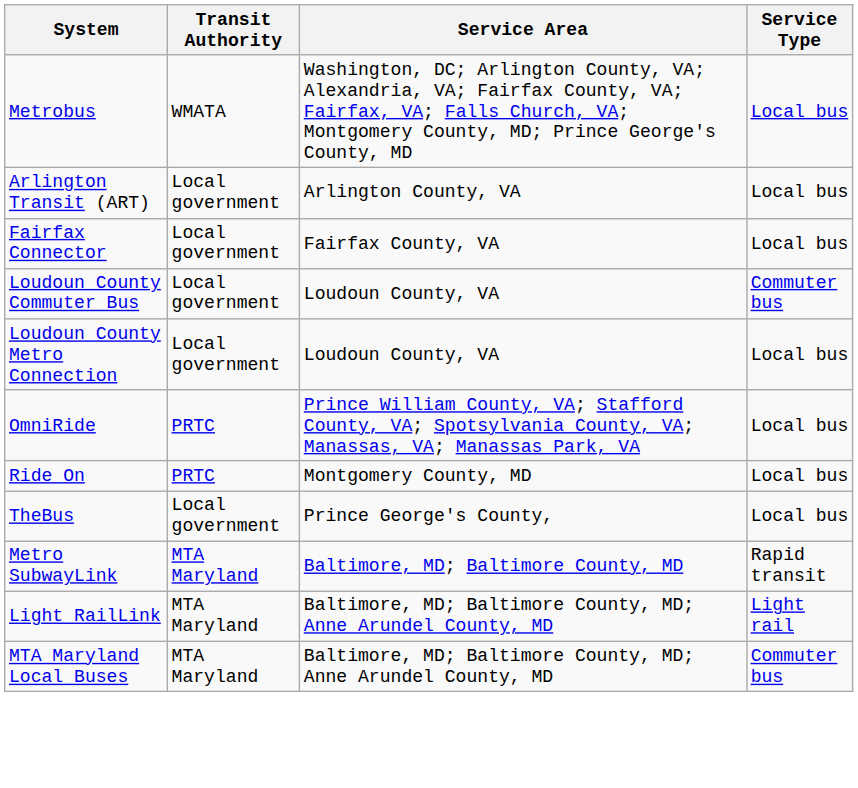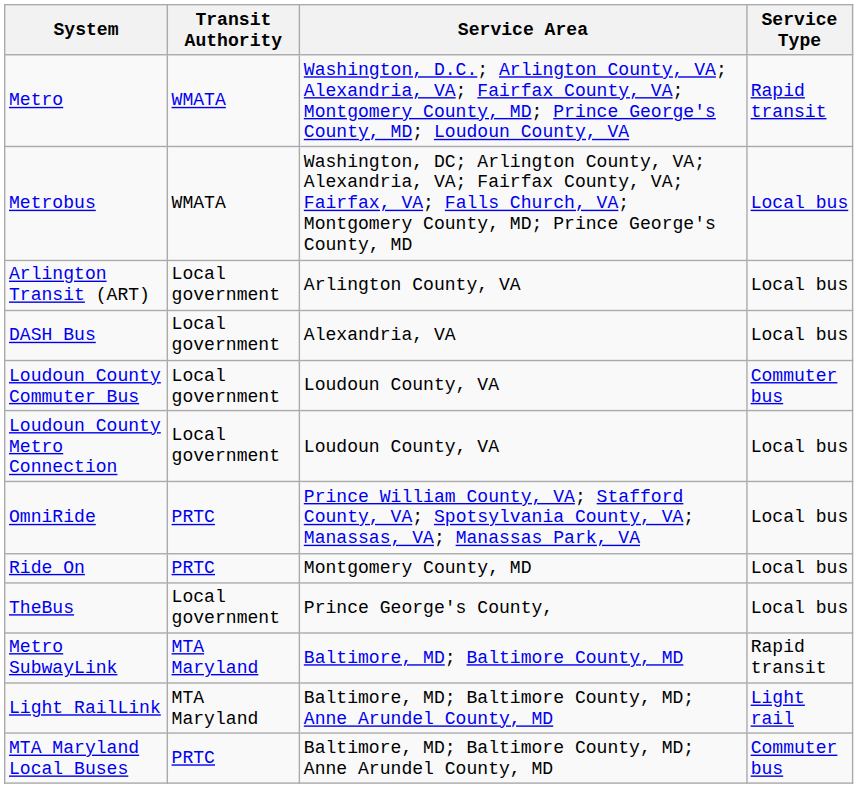 <table class="wikitable" border="1">
 <tr>
 <th>System</th>
 <th>Transit Authority</th>
 <th>Service Area</th>
 <th>Service Type</th>
+</tr>
+<tr>
+<td><a href='#'>Metro</a></td>
+<td><a href='#'>WMATA</a></td>
+<td><a href='#'>Washington, D.C.</a>; <a href='#'>Arlington County, VA</a>; <a href='#'>Alexandria, VA</a>; <a href='#'>Fairfax County, VA</a>; <a href='#'>Montgomery County, MD</a>; <a href='#'>Prince George's County, MD</a>; <a href='#'>Loudoun County, VA</a></td>
+<td><a href='#'>Rapid transit</a></td>
 </tr>
 <tr>
 <td><a href='#'>Metrobus</a></td>
 <td>WMATA</td>
 <td>Washington, DC; Arlington County, VA; Alexandria, VA; Fairfax County, VA; <a href='#'>Fairfax, VA</a>; <a href='#'>Falls Church, VA</a>; Montgomery County, MD; Prince George's County, MD</td>
 <td><a href='#'>Local bus</a></td>
 </tr>
 <tr>
 <td><a href='#'>Arlington Transit</a> (ART)</td>
 <td>Local government</td>
 <td>Arlington County, VA</td>
 <td>Local bus</td>
 </tr>
 <tr>
-<td><a href='#'>Fairfax Connector</a></td>
+<td><a href='#'>DASH Bus</a></td>
 <td>Local government</td>
-<td>Fairfax County, VA</td>
+<td>Alexandria, VA</td>
 <td>Local bus</td>
 </tr>
 <tr>
 <td><a href='#'>Loudoun County Commuter Bus</a></td>
 <td>Local government</td>
 <td>Loudoun County, VA</td>
 <td><a href='#'>Commuter bus</a></td>
 </tr>
 <tr>
 <td><a href='#'>Loudoun County Metro Connection</a></td>
 <td>Local government</td>
 <td>Loudoun County, VA</td>
 <td>Local bus</td>
 </tr>
 <tr>
 <td><a href='#'>OmniRide</a></td>
 <td><a href='#'>PRTC</a></td>
 <td><a href='#'>Prince William County, VA</a>; <a href='#'>Stafford County, VA</a>; <a href='#'>Spotsylvania County, VA</a>; <a href='#'>Manassas, VA</a>; <a href='#'>Manassas Park, VA</a></td>
 <td>Local bus</td>
 </tr>
 <tr>
 <td><a href='#'>Ride On</a></td>
 <td><a href='#'>PRTC</a></td>
 <td>Montgomery County, MD</td>
 <td>Local bus</td>
 </tr>
 <tr>
 <td><a href='#'>TheBus</a></td>
 <td>Local government</td>
 <td>Prince George's County,</td>
 <td>Local bus</td>
 </tr>
 <tr>
 <td><a href='#'>Metro SubwayLink</a></td>
 <td><a href='#'>MTA Maryland</a></td>
 <td><a href='#'>Baltimore, MD</a>; <a href='#'>Baltimore County, MD</a></td>
 <td>Rapid transit</td>
 </tr>
 <tr>
 <td><a href='#'>Light RailLink</a></td>
 <td>MTA Maryland</td>
 <td>Baltimore, MD; Baltimore County, MD; <a href='#'>Anne Arundel County, MD</a></td>
 <td><a href='#'>Light rail</a></td>
 </tr>
 <tr>
 <td><a href='#'>MTA Maryland Local Buses</a></td>
-<td>MTA Maryland</td>
+<td><a href='#'>PRTC</a></td>
 <td>Baltimore, MD; Baltimore County, MD; Anne Arundel County, MD</td>
 <td><a href='#'>Commuter bus</a></td>
 </tr>
 </table>
